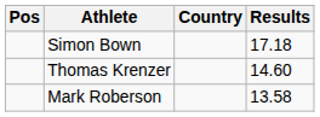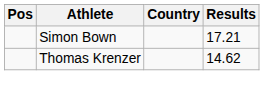 <table class="wikitable wikble">
 <tr>
 <th>Pos</th>
 <th>Athlete</th>
 <th>Country</th>
 <th>Results</th>
 </tr>
 <tr>
 <td align="center"></td>
 <td>Simon Bown</td>
 <td></td>
-<td>17.18</td>
+<td>17.21</td>
 </tr>
 <tr>
 <td align="center"></td>
 <td>Thomas Krenzer</td>
 <td></td>
-<td>14.60</td>
-</tr>
-<tr>
-<td align="center"></td>
-<td>Mark Roberson</td>
-<td></td>
-<td>13.58</td>
+<td>14.62</td>
 </tr>
 </table>
